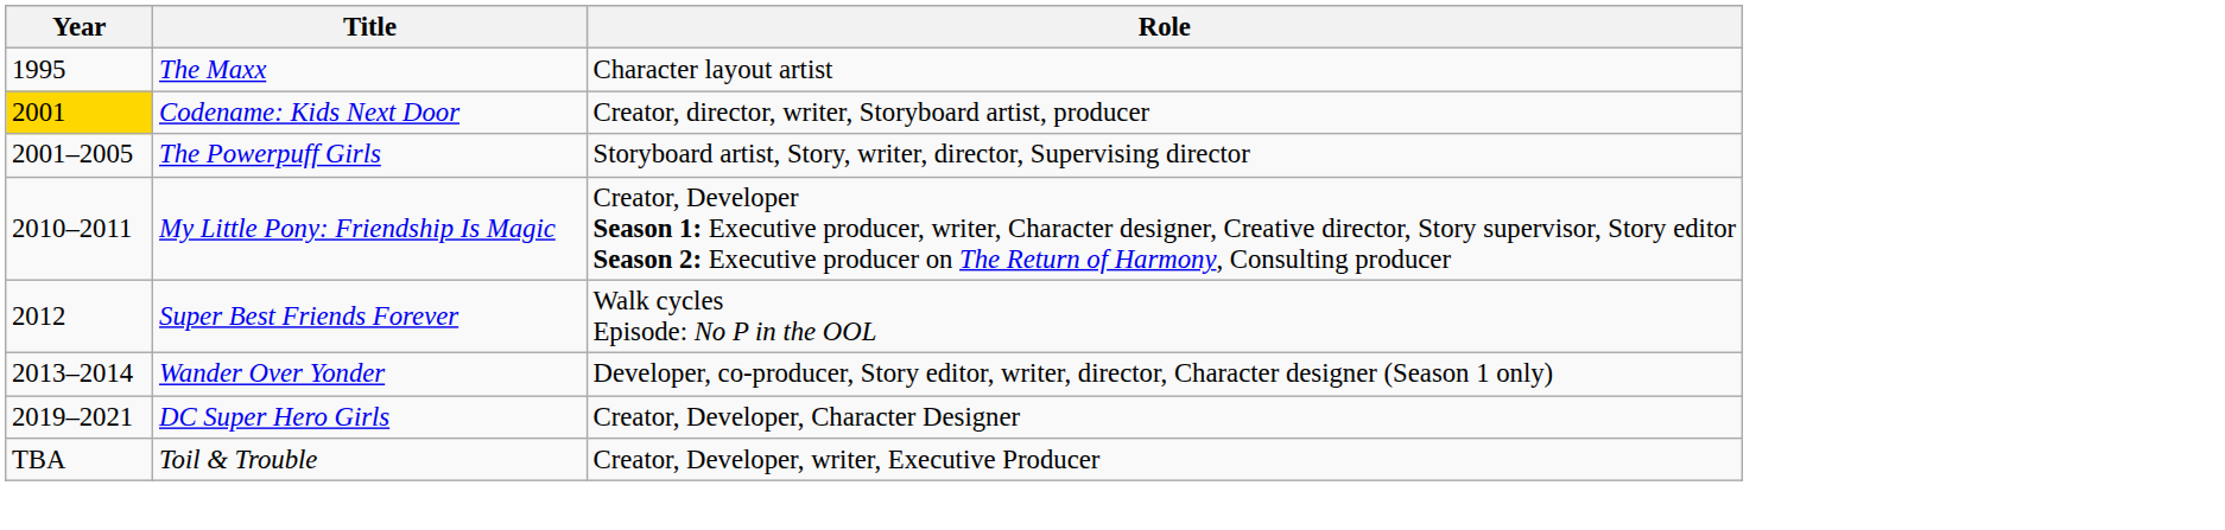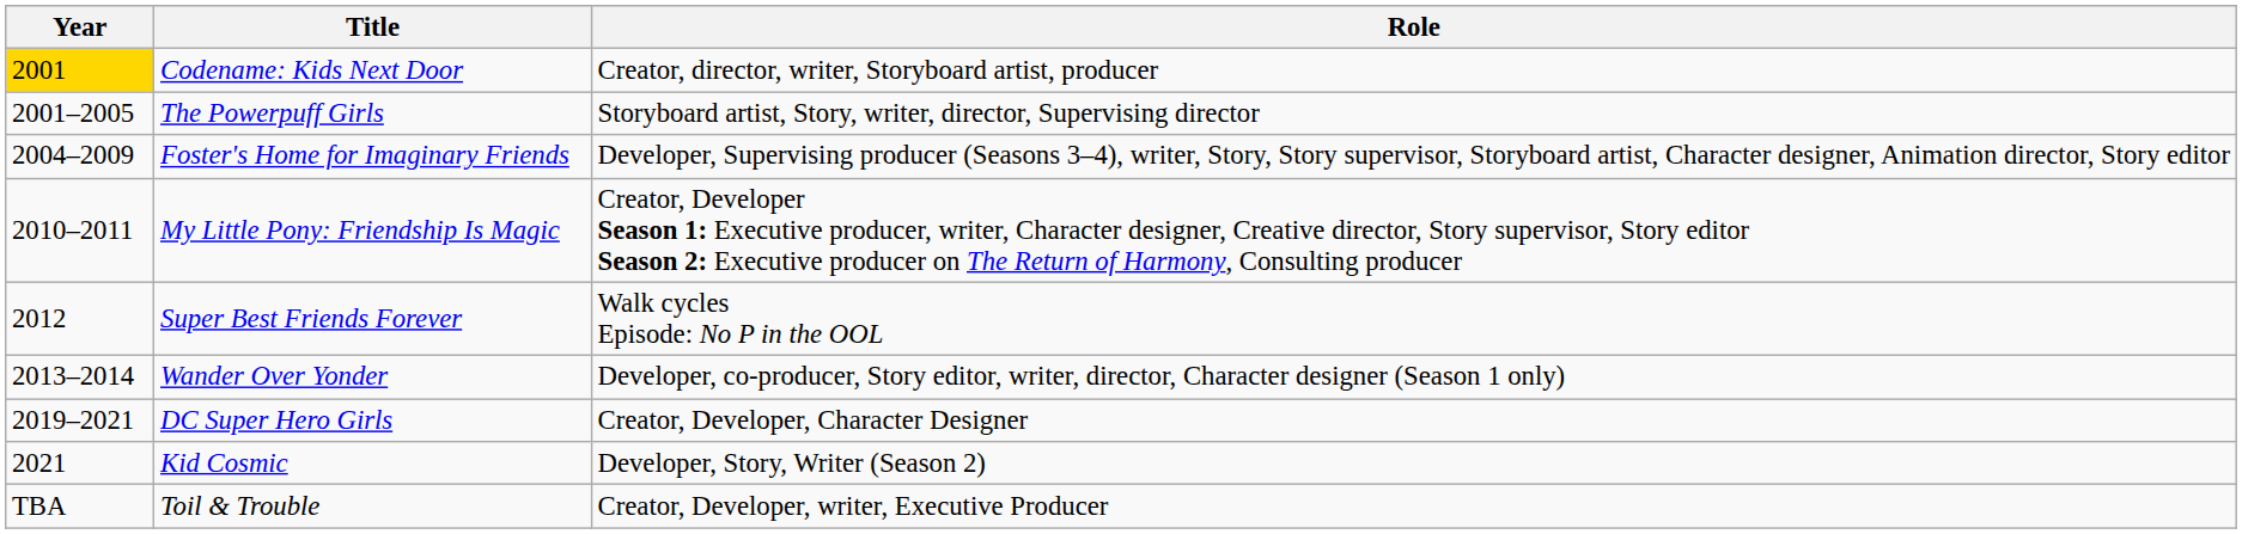 <table class="wikitable">
 <tr style="background:#b0c4de; text-align:center;">
 <th style="width:80px;">Year</th>
 <th style="width:250px;">Title</th>
 <th>Role</th>
-</tr>
-<tr>
-<td>1995</td>
-<td><em><a href='#'>The Maxx</a></em></td>
-<td>Character layout artist</td>
 </tr>
 <tr>
 <td style="background: gold;">2001</td>
 <td><em><a href='#'>Codename: Kids Next Door</a></em></td>
 <td>Creator, director, writer, Storyboard artist, producer</td>
 </tr>
 <tr>
 <td>2001–2005</td>
 <td><em><a href='#'>The Powerpuff Girls</a></em></td>
 <td>Storyboard artist, Story, writer, director, Supervising director</td>
+</tr>
+<tr>
+<td>2004–2009</td>
+<td><em><a href='#'>Foster's Home for Imaginary Friends</a></em></td>
+<td>Developer, Supervising producer (Seasons 3–4), writer, Story, Story supervisor, Storyboard artist, Character designer, Animation director, Story editor</td>
 </tr>
 <tr>
 <td>2010–2011</td>
 <td><em><a href='#'>My Little Pony: Friendship Is Magic</a></em></td>
 <td>Creator, Developer<br><strong>Season 1:</strong> Executive producer, writer, Character designer, Creative director, Story supervisor, Story editor<br><strong>Season 2: </strong>Executive producer on <em><a href='#'>The Return of Harmony</a></em>, Consulting producer</td>
 </tr>
 <tr>
 <td>2012</td>
 <td><em><a href='#'>Super Best Friends Forever</a></em></td>
 <td>Walk cycles<br>Episode: <em>No P in the OOL</em></td>
 </tr>
 <tr>
 <td>2013–2014</td>
 <td><em><a href='#'>Wander Over Yonder</a></em></td>
 <td>Developer, co-producer, Story editor, writer, director, Character designer (Season 1 only)</td>
 </tr>
 <tr>
 <td>2019–2021</td>
 <td><em><a href='#'>DC Super Hero Girls</a></em></td>
 <td>Creator, Developer, Character Designer</td>
 </tr>
 <tr>
+<td>2021</td>
+<td><em><a href='#'>Kid Cosmic</a></em></td>
+<td>Developer, Story, Writer (Season 2)</td>
+</tr>
+<tr>
 <td>TBA</td>
 <td><em>Toil & Trouble</em></td>
 <td>Creator, Developer, writer, Executive Producer</td>
 </tr>
 </table>
